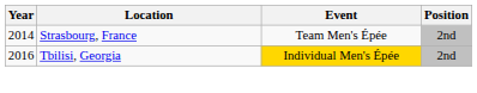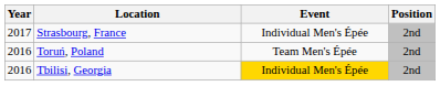 <table class="wikitable" style="text-align:center;">
 <tr>
 <th>Year</th>
 <th style="width:17em">Location</th>
 <th style="width:12em">Event</th>
 <th>Position</th>
 </tr>
 <tr>
-<td rowspan="1">2014</td>
+<td rowspan="1">2017</td>
 <td rowspan="1" align="left"> <a href='#'>Strasbourg</a>, <a href='#'>France</a></td>
+<td>Individual Men's Épée</td>
+<td bgcolor="silver">2nd</td>
+</tr>
+<tr>
+<td>2016</td>
+<td rowspan="1" align="left"> <a href='#'>Toruń</a>, <a href='#'>Poland</a></td>
 <td>Team Men's Épée</td>
 <td bgcolor="silver">2nd</td>
 </tr>
 <tr>
 <td rowspan="1">2016</td>
 <td rowspan="1" align="left"> <a href='#'>Tbilisi</a>, <a href='#'>Georgia</a></td>
 <td style="background: gold;">Individual Men's Épée</td>
 <td bgcolor="silver">2nd</td>
 </tr>
 </table>
